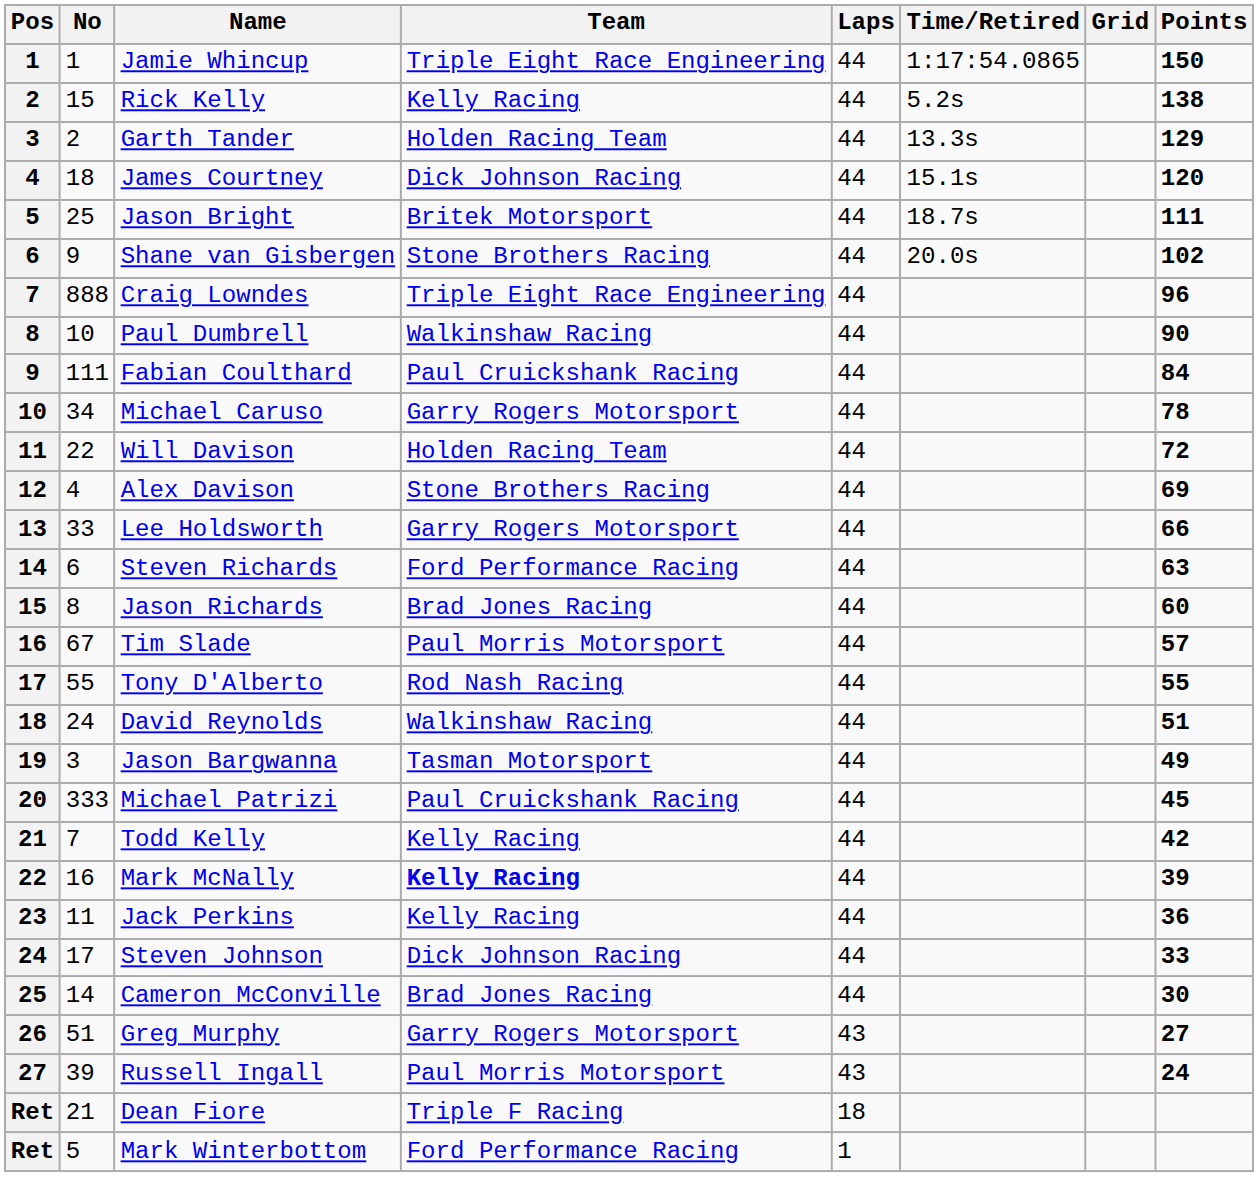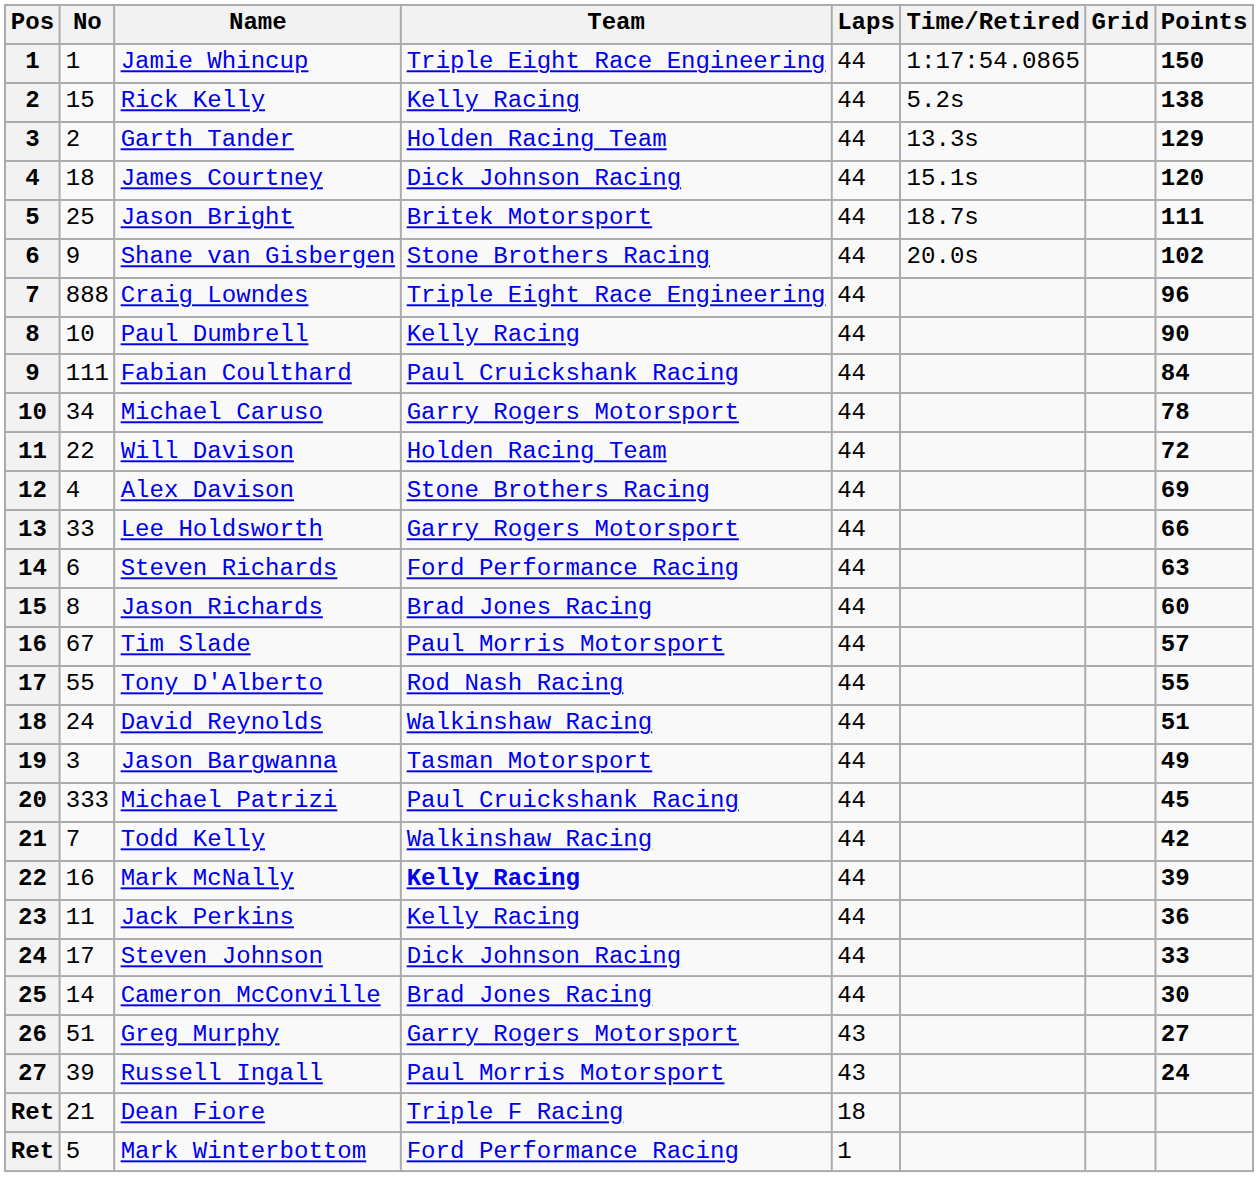 <table class="wikitable" style="font-size: 95%;">
 <tr>
 <th>Pos</th>
 <th>No</th>
 <th>Name</th>
 <th>Team</th>
 <th>Laps</th>
 <th>Time/Retired</th>
 <th>Grid</th>
 <th>Points</th>
 </tr>
 <tr>
 <th>1</th>
 <td>1</td>
 <td><a href='#'>Jamie Whincup</a></td>
 <td><a href='#'>Triple Eight Race Engineering</a></td>
 <td>44</td>
 <td>1:17:54.0865</td>
 <td></td>
 <td><strong>150</strong></td>
 </tr>
 <tr>
 <th>2</th>
 <td>15</td>
 <td><a href='#'>Rick Kelly</a></td>
 <td><a href='#'>Kelly Racing</a></td>
 <td>44</td>
 <td>5.2s</td>
 <td></td>
 <td><strong>138</strong></td>
 </tr>
 <tr>
 <th>3</th>
 <td>2</td>
 <td><a href='#'>Garth Tander</a></td>
 <td><a href='#'>Holden Racing Team</a></td>
 <td>44</td>
 <td>13.3s</td>
 <td></td>
 <td><strong>129</strong></td>
 </tr>
 <tr>
 <th>4</th>
 <td>18</td>
 <td><a href='#'>James Courtney</a></td>
 <td><a href='#'>Dick Johnson Racing</a></td>
 <td>44</td>
 <td>15.1s</td>
 <td></td>
 <td><strong>120</strong></td>
 </tr>
 <tr>
 <th>5</th>
 <td>25</td>
 <td><a href='#'>Jason Bright</a></td>
 <td><a href='#'>Britek Motorsport</a></td>
 <td>44</td>
 <td>18.7s</td>
 <td></td>
 <td><strong>111</strong></td>
 </tr>
 <tr>
 <th>6</th>
 <td>9</td>
 <td><a href='#'>Shane van Gisbergen</a></td>
 <td><a href='#'>Stone Brothers Racing</a></td>
 <td>44</td>
 <td>20.0s</td>
 <td></td>
 <td><strong>102</strong></td>
 </tr>
 <tr>
 <th>7</th>
 <td>888</td>
 <td><a href='#'>Craig Lowndes</a></td>
 <td><a href='#'>Triple Eight Race Engineering</a></td>
 <td>44</td>
 <td></td>
 <td></td>
 <td><strong>96</strong></td>
 </tr>
 <tr>
 <th>8</th>
 <td>10</td>
 <td><a href='#'>Paul Dumbrell</a></td>
-<td><a href='#'>Walkinshaw Racing</a></td>
+<td><a href='#'>Kelly Racing</a></td>
 <td>44</td>
 <td></td>
 <td></td>
 <td><strong>90</strong></td>
 </tr>
 <tr>
 <th>9</th>
 <td>111</td>
 <td><a href='#'>Fabian Coulthard</a></td>
 <td><a href='#'>Paul Cruickshank Racing</a></td>
 <td>44</td>
 <td></td>
 <td></td>
 <td><strong>84</strong></td>
 </tr>
 <tr>
 <th>10</th>
 <td>34</td>
 <td><a href='#'>Michael Caruso</a></td>
 <td><a href='#'>Garry Rogers Motorsport</a></td>
 <td>44</td>
 <td></td>
 <td></td>
 <td><strong>78</strong></td>
 </tr>
 <tr>
 <th>11</th>
 <td>22</td>
 <td><a href='#'>Will Davison</a></td>
 <td><a href='#'>Holden Racing Team</a></td>
 <td>44</td>
 <td></td>
 <td></td>
 <td><strong>72</strong></td>
 </tr>
 <tr>
 <th>12</th>
 <td>4</td>
 <td><a href='#'>Alex Davison</a></td>
 <td><a href='#'>Stone Brothers Racing</a></td>
 <td>44</td>
 <td></td>
 <td></td>
 <td><strong>69</strong></td>
 </tr>
 <tr>
 <th>13</th>
 <td>33</td>
 <td><a href='#'>Lee Holdsworth</a></td>
 <td><a href='#'>Garry Rogers Motorsport</a></td>
 <td>44</td>
 <td></td>
 <td></td>
 <td><strong>66</strong></td>
 </tr>
 <tr>
 <th>14</th>
 <td>6</td>
 <td><a href='#'>Steven Richards</a></td>
 <td><a href='#'>Ford Performance Racing</a></td>
 <td>44</td>
 <td></td>
 <td></td>
 <td><strong>63</strong></td>
 </tr>
 <tr>
 <th>15</th>
 <td>8</td>
 <td><a href='#'>Jason Richards</a></td>
 <td><a href='#'>Brad Jones Racing</a></td>
 <td>44</td>
 <td></td>
 <td></td>
 <td><strong>60</strong></td>
 </tr>
 <tr>
 <th>16</th>
 <td>67</td>
 <td><a href='#'>Tim Slade</a></td>
 <td><a href='#'>Paul Morris Motorsport</a></td>
 <td>44</td>
 <td></td>
 <td></td>
 <td><strong>57</strong></td>
 </tr>
 <tr>
 <th>17</th>
 <td>55</td>
 <td><a href='#'>Tony D'Alberto</a></td>
 <td><a href='#'>Rod Nash Racing</a></td>
 <td>44</td>
 <td></td>
 <td></td>
 <td><strong>55</strong></td>
 </tr>
 <tr>
 <th>18</th>
 <td>24</td>
 <td><a href='#'>David Reynolds</a></td>
 <td><a href='#'>Walkinshaw Racing</a></td>
 <td>44</td>
 <td></td>
 <td></td>
 <td><strong>51</strong></td>
 </tr>
 <tr>
 <th>19</th>
 <td>3</td>
 <td><a href='#'>Jason Bargwanna</a></td>
 <td><a href='#'>Tasman Motorsport</a></td>
 <td>44</td>
 <td></td>
 <td></td>
 <td><strong>49</strong></td>
 </tr>
 <tr>
 <th>20</th>
 <td>333</td>
 <td><a href='#'>Michael Patrizi</a></td>
 <td><a href='#'>Paul Cruickshank Racing</a></td>
 <td>44</td>
 <td></td>
 <td></td>
 <td><strong>45</strong></td>
 </tr>
 <tr>
 <th>21</th>
 <td>7</td>
 <td><a href='#'>Todd Kelly</a></td>
-<td><a href='#'>Kelly Racing</a></td>
+<td><a href='#'>Walkinshaw Racing</a></td>
 <td>44</td>
 <td></td>
 <td></td>
 <td><strong>42</strong></td>
 </tr>
 <tr>
 <th>22</th>
 <td>16</td>
 <td><a href='#'>Mark McNally</a></td>
 <td><strong><a href='#'>Kelly Racing</a></strong></td>
 <td>44</td>
 <td></td>
 <td></td>
 <td><strong>39</strong></td>
 </tr>
 <tr>
 <th>23</th>
 <td>11</td>
 <td><a href='#'>Jack Perkins</a></td>
 <td><a href='#'>Kelly Racing</a></td>
 <td>44</td>
 <td></td>
 <td></td>
 <td><strong>36</strong></td>
 </tr>
 <tr>
 <th>24</th>
 <td>17</td>
 <td><a href='#'>Steven Johnson</a></td>
 <td><a href='#'>Dick Johnson Racing</a></td>
 <td>44</td>
 <td></td>
 <td></td>
 <td><strong>33</strong></td>
 </tr>
 <tr>
 <th>25</th>
 <td>14</td>
 <td><a href='#'>Cameron McConville</a></td>
 <td><a href='#'>Brad Jones Racing</a></td>
 <td>44</td>
 <td></td>
 <td></td>
 <td><strong>30</strong></td>
 </tr>
 <tr>
 <th>26</th>
 <td>51</td>
 <td><a href='#'>Greg Murphy</a></td>
 <td><a href='#'>Garry Rogers Motorsport</a></td>
 <td>43</td>
 <td></td>
 <td></td>
 <td><strong>27</strong></td>
 </tr>
 <tr>
 <th>27</th>
 <td>39</td>
 <td><a href='#'>Russell Ingall</a></td>
 <td><a href='#'>Paul Morris Motorsport</a></td>
 <td>43</td>
 <td></td>
 <td></td>
 <td><strong>24</strong></td>
 </tr>
 <tr>
 <th>Ret</th>
 <td>21</td>
 <td><a href='#'>Dean Fiore</a></td>
 <td><a href='#'>Triple F Racing</a></td>
 <td>18</td>
 <td></td>
 <td></td>
 <td></td>
 </tr>
 <tr>
 <th>Ret</th>
 <td>5</td>
 <td><a href='#'>Mark Winterbottom</a></td>
 <td><a href='#'>Ford Performance Racing</a></td>
 <td>1</td>
 <td></td>
 <td></td>
 <td></td>
 </tr>
 </table>
